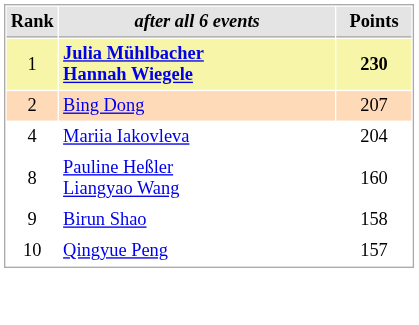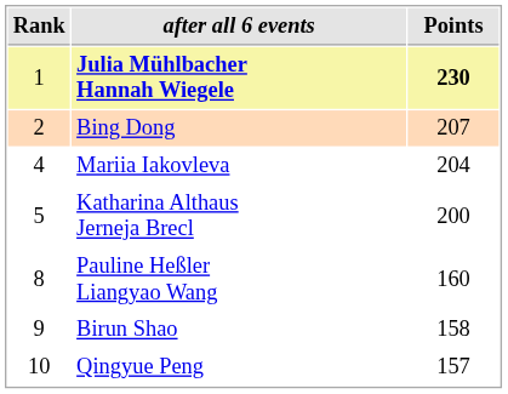 <table cellspacing="1" cellpadding="3" style="border:1px solid #AAAAAA;font-size:86%">
 <tr style="background-color: #E4E4E4;">
 <th style="border-bottom:1px solid #AAAAAA; width: 10px;">Rank</th>
 <th style="border-bottom:1px solid #AAAAAA; width: 200px;"><em>after all 6 events</em></th>
 <th style="border-bottom:1px solid #AAAAAA; width: 50px;">Points</th>
 </tr>
 <tr style="background:#f7f6a8;">
 <td align=center>1</td>
 <td> <strong><a href='#'>Julia Mühlbacher</a></strong><br> <strong><a href='#'>Hannah Wiegele</a></strong></td>
 <td align=center><strong>230</strong></td>
 </tr>
 <tr style="background:#ffdab9;">
 <td align=center>2</td>
 <td> <a href='#'>Bing Dong</a></td>
 <td align=center>207</td>
 </tr>
 <tr>
 <td align=center>4</td>
 <td> <a href='#'>Mariia Iakovleva</a></td>
 <td align=center>204</td>
 </tr>
 <tr>
+<td align=center>5</td>
+<td> <a href='#'>Katharina Althaus</a><br> <a href='#'>Jerneja Brecl</a></td>
+<td align=center>200</td>
+</tr>
+<tr>
 <td align=center>8</td>
 <td> <a href='#'>Pauline Heßler</a><br> <a href='#'>Liangyao Wang</a></td>
 <td align=center>160</td>
 </tr>
 <tr>
 <td align=center>9</td>
 <td> <a href='#'>Birun Shao</a></td>
 <td align=center>158</td>
 </tr>
 <tr>
 <td align=center>10</td>
 <td> <a href='#'>Qingyue Peng</a></td>
 <td align=center>157</td>
 </tr>
 </table>
